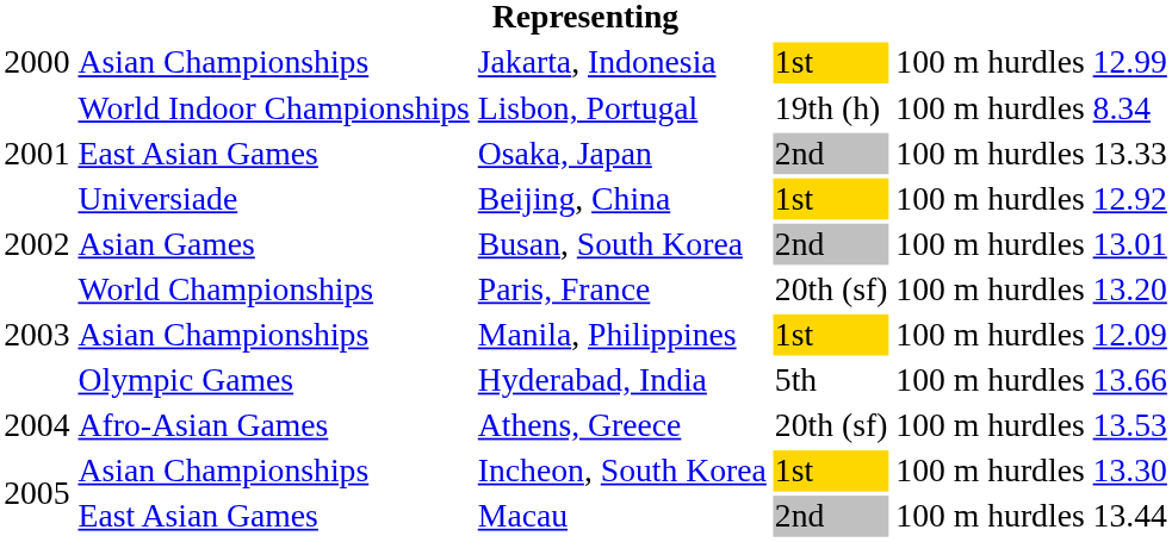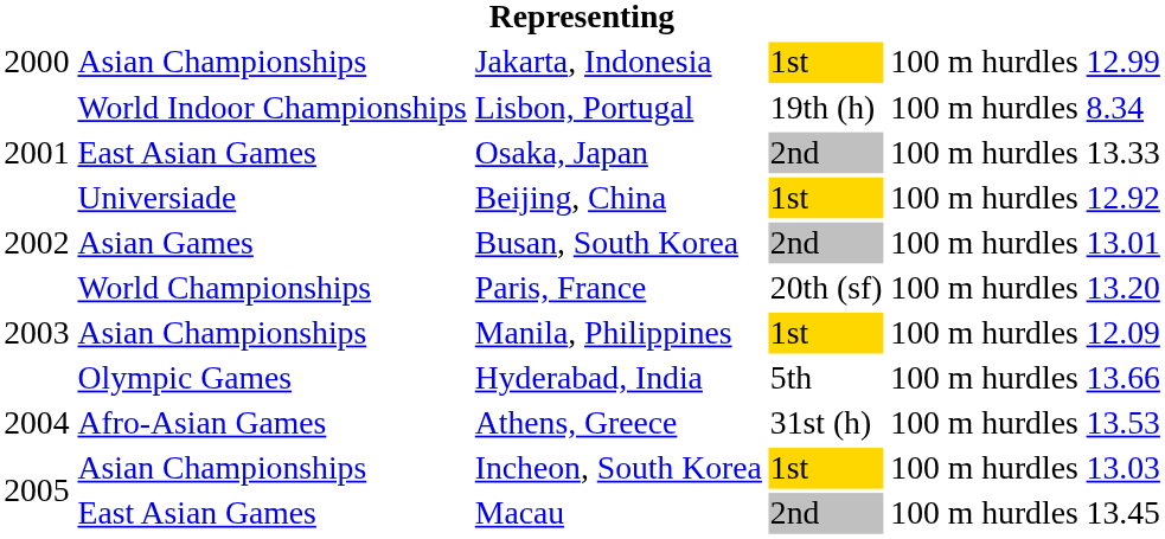 <table>
 <tr>
 <th colspan="6">Representing </th>
 </tr>
 <tr>
 <td>2000</td>
 <td><a href='#'>Asian Championships</a></td>
 <td><a href='#'>Jakarta</a>, <a href='#'>Indonesia</a></td>
 <td bgcolor="gold">1st</td>
 <td>100 m hurdles</td>
 <td><a href='#'>12.99</a></td>
 </tr>
 <tr>
 <td rowspan=3>2001</td>
 <td><a href='#'>World Indoor Championships</a></td>
 <td><a href='#'>Lisbon, Portugal</a></td>
 <td>19th (h)</td>
 <td>100 m hurdles</td>
 <td><a href='#'>8.34</a></td>
 </tr>
 <tr>
 <td><a href='#'>East Asian Games</a></td>
 <td><a href='#'>Osaka, Japan</a></td>
 <td bgcolor="silver">2nd</td>
 <td>100 m hurdles</td>
 <td>13.33</td>
 </tr>
 <tr>
 <td><a href='#'>Universiade</a></td>
 <td><a href='#'>Beijing</a>, <a href='#'>China</a></td>
 <td bgcolor="gold">1st</td>
 <td>100 m hurdles</td>
 <td><a href='#'>12.92</a></td>
 </tr>
 <tr>
 <td>2002</td>
 <td><a href='#'>Asian Games</a></td>
 <td><a href='#'>Busan</a>, <a href='#'>South Korea</a></td>
 <td bgcolor="silver">2nd</td>
 <td>100 m hurdles</td>
 <td><a href='#'>13.01</a></td>
 </tr>
 <tr>
 <td rowspan=3>2003</td>
 <td><a href='#'>World Championships</a></td>
 <td><a href='#'>Paris, France</a></td>
 <td>20th (sf)</td>
 <td>100 m hurdles</td>
 <td><a href='#'>13.20</a></td>
 </tr>
 <tr>
 <td><a href='#'>Asian Championships</a></td>
 <td><a href='#'>Manila</a>, <a href='#'>Philippines</a></td>
 <td bgcolor="gold">1st</td>
 <td>100 m hurdles</td>
 <td><a href='#'>12.09</a></td>
 </tr>
 <tr>
 <td><a href='#'>Olympic Games</a></td>
 <td><a href='#'>Hyderabad, India</a></td>
 <td>5th</td>
 <td>100 m hurdles</td>
 <td><a href='#'>13.66</a></td>
 </tr>
 <tr>
 <td>2004</td>
 <td><a href='#'>Afro-Asian Games</a></td>
 <td><a href='#'>Athens, Greece</a></td>
-<td>20th (sf)</td>
+<td>31st (h)</td>
 <td>100 m hurdles</td>
 <td><a href='#'>13.53</a></td>
 </tr>
 <tr>
 <td rowspan=2>2005</td>
 <td><a href='#'>Asian Championships</a></td>
 <td><a href='#'>Incheon</a>, <a href='#'>South Korea</a></td>
 <td bgcolor="gold">1st</td>
 <td>100 m hurdles</td>
-<td><a href='#'>13.30</a></td>
+<td><a href='#'>13.03</a></td>
 </tr>
 <tr>
 <td><a href='#'>East Asian Games</a></td>
 <td><a href='#'>Macau</a></td>
 <td bgcolor="silver">2nd</td>
 <td>100 m hurdles</td>
-<td>13.44</td>
+<td>13.45</td>
 </tr>
 </table>
